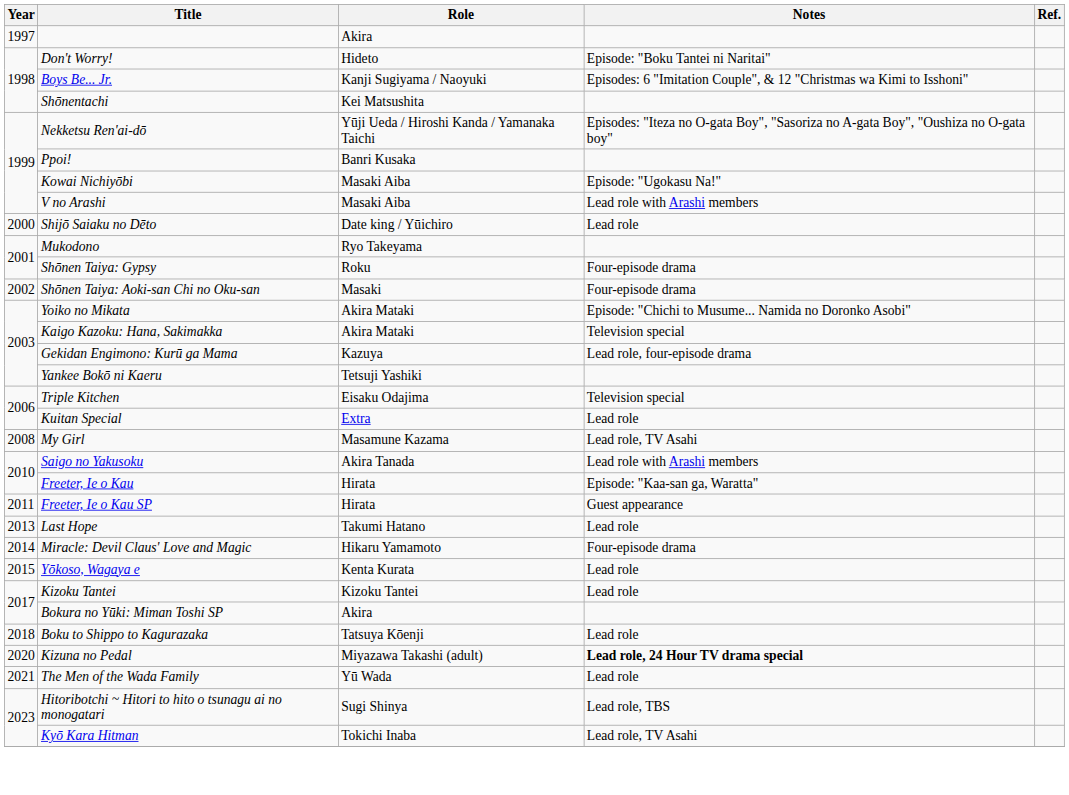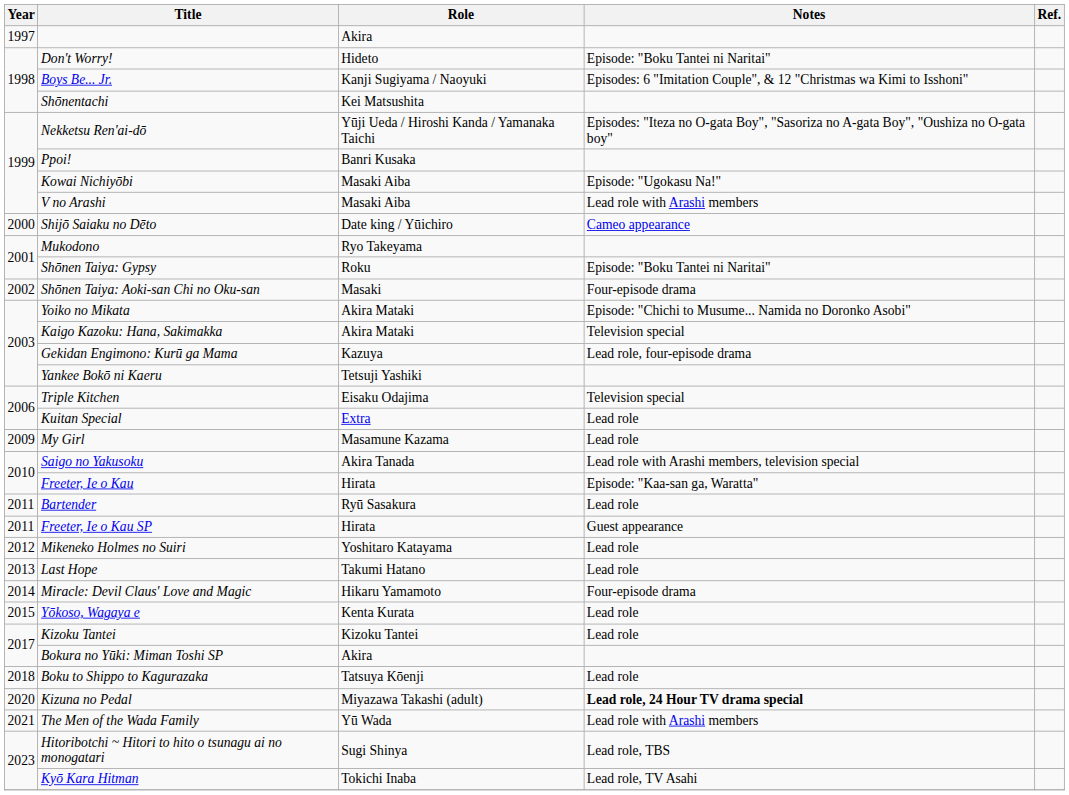 <table class="wikitable sortable">
 <tr>
 <th>Year</th>
 <th>Title</th>
 <th>Role</th>
 <th class="unsortable">Notes</th>
 <th class="unsortable">Ref.</th>
 </tr>
 <tr>
 <td>1997</td>
 <td><em></em></td>
 <td>Akira</td>
 <td></td>
 <td></td>
 </tr>
 <tr>
 <td rowspan="3">1998</td>
 <td><em>Don't Worry!</em></td>
 <td>Hideto</td>
 <td>Episode: "Boku Tantei ni Naritai"</td>
 <td></td>
 </tr>
 <tr>
 <td><em><a href='#'>Boys Be... Jr.</a></em></td>
 <td>Kanji Sugiyama / Naoyuki</td>
 <td>Episodes:  6 "Imitation Couple", & 12 "Christmas wa Kimi to Isshoni"</td>
 <td></td>
 </tr>
 <tr>
 <td><em>Shōnentachi</em></td>
 <td>Kei Matsushita</td>
 <td></td>
 <td></td>
 </tr>
 <tr>
 <td rowspan="4">1999</td>
 <td><em>Nekketsu Ren'ai-dō</em></td>
 <td>Yūji Ueda / Hiroshi Kanda / Yamanaka Taichi</td>
 <td>Episodes: "Iteza no O-gata Boy", "Sasoriza no A-gata Boy", "Oushiza no O-gata boy"</td>
 <td></td>
 </tr>
 <tr>
 <td><em>Ppoi!</em></td>
 <td>Banri Kusaka</td>
 <td></td>
 <td></td>
 </tr>
 <tr>
 <td><em>Kowai Nichiyōbi</em></td>
 <td>Masaki Aiba</td>
 <td>Episode: "Ugokasu Na!"</td>
 <td></td>
 </tr>
 <tr>
 <td><em>V no Arashi</em></td>
 <td>Masaki Aiba</td>
 <td>Lead role with <a href='#'>Arashi</a> members</td>
 <td></td>
 </tr>
 <tr>
 <td>2000</td>
 <td><em>Shijō Saiaku no Dēto</em></td>
 <td>Date king / Yūichiro</td>
-<td>Lead role</td>
+<td><a href='#'>Cameo appearance</a></td>
 <td></td>
 </tr>
 <tr>
 <td rowspan="2">2001</td>
 <td><em>Mukodono</em></td>
 <td>Ryo Takeyama</td>
 <td></td>
 <td></td>
 </tr>
 <tr>
 <td><em>Shōnen Taiya: Gypsy</em></td>
 <td>Roku</td>
-<td>Four-episode drama</td>
+<td>Episode: "Boku Tantei ni Naritai"</td>
 <td></td>
 </tr>
 <tr>
 <td>2002</td>
 <td><em>Shōnen Taiya: Aoki-san Chi no Oku-san</em></td>
 <td>Masaki</td>
 <td>Four-episode drama</td>
 <td></td>
 </tr>
 <tr>
 <td rowspan="4">2003</td>
 <td><em>Yoiko no Mikata</em></td>
 <td>Akira Mataki</td>
 <td>Episode: "Chichi to Musume... Namida no Doronko Asobi"</td>
 <td></td>
 </tr>
 <tr>
 <td><em>Kaigo Kazoku: Hana, Sakimakka</em></td>
 <td>Akira Mataki</td>
 <td>Television special</td>
 <td></td>
 </tr>
 <tr>
 <td><em>Gekidan Engimono: Kurū ga Mama</em></td>
 <td>Kazuya</td>
 <td>Lead role, four-episode drama</td>
 <td></td>
 </tr>
 <tr>
 <td><em>Yankee Bokō ni Kaeru</em></td>
 <td>Tetsuji Yashiki</td>
 <td></td>
 <td></td>
 </tr>
 <tr>
 <td rowspan="2">2006</td>
 <td><em>Triple Kitchen</em></td>
 <td>Eisaku Odajima</td>
 <td>Television special</td>
 <td></td>
 </tr>
 <tr>
 <td><em>Kuitan Special</em></td>
 <td><a href='#'>Extra</a></td>
 <td>Lead role</td>
 <td></td>
 </tr>
 <tr>
-<td>2008</td>
+<td>2009</td>
 <td><em>My Girl</em></td>
 <td>Masamune Kazama</td>
-<td>Lead role, TV Asahi</td>
+<td>Lead role</td>
 <td></td>
 </tr>
 <tr>
 <td rowspan="2">2010</td>
 <td><em><a href='#'>Saigo no Yakusoku</a></em></td>
 <td>Akira Tanada</td>
-<td>Lead role with <a href='#'>Arashi</a> members</td>
+<td>Lead role with Arashi members, television special</td>
 <td></td>
 </tr>
 <tr>
 <td><em><a href='#'>Freeter, Ie o Kau</a></em></td>
 <td>Hirata</td>
 <td>Episode: "Kaa-san ga, Waratta"</td>
 <td></td>
 </tr>
 <tr>
 <td>2011</td>
+<td><em><a href='#'>Bartender</a></em></td>
+<td>Ryū Sasakura</td>
+<td>Lead role</td>
+<td></td>
+</tr>
+<tr>
+<td>2011</td>
 <td><em><a href='#'>Freeter, Ie o Kau SP</a></em></td>
 <td>Hirata</td>
 <td>Guest appearance</td>
+<td></td>
+</tr>
+<tr>
+<td>2012</td>
+<td><em>Mikeneko Holmes no Suiri</em></td>
+<td>Yoshitaro Katayama</td>
+<td>Lead role</td>
 <td></td>
 </tr>
 <tr>
 <td>2013</td>
 <td><em>Last Hope</em></td>
 <td>Takumi Hatano</td>
 <td>Lead role</td>
 <td></td>
 </tr>
 <tr>
 <td>2014</td>
 <td><em>Miracle: Devil Claus' Love and Magic</em></td>
 <td>Hikaru Yamamoto</td>
 <td>Four-episode drama</td>
 <td></td>
 </tr>
 <tr>
 <td>2015</td>
 <td><em><a href='#'>Yōkoso, Wagaya e</a></em></td>
 <td>Kenta Kurata</td>
 <td>Lead role</td>
 <td></td>
 </tr>
 <tr>
 <td rowspan="2">2017</td>
 <td><em>Kizoku Tantei</em></td>
 <td>Kizoku Tantei</td>
 <td>Lead role</td>
 <td></td>
 </tr>
 <tr>
 <td><em>Bokura no Yūki: Miman Toshi SP</em></td>
 <td>Akira</td>
 <td></td>
 <td></td>
 </tr>
 <tr>
 <td>2018</td>
 <td><em>Boku to Shippo to Kagurazaka</em></td>
 <td>Tatsuya Kōenji</td>
 <td>Lead role</td>
 <td></td>
 </tr>
 <tr>
 <td>2020</td>
 <td><em>Kizuna no Pedal</em></td>
 <td>Miyazawa Takashi (adult)</td>
 <td><strong>Lead role, 24 Hour TV drama special</strong></td>
 <td></td>
 </tr>
 <tr>
 <td>2021</td>
 <td><em>The Men of the Wada Family</em></td>
 <td>Yū Wada</td>
-<td>Lead role</td>
+<td>Lead role with <a href='#'>Arashi</a> members</td>
 <td></td>
 </tr>
 <tr>
 <td rowspan="2">2023</td>
 <td><em>Hitoribotchi ~ Hitori to hito o tsunagu ai no monogatari</em></td>
 <td>Sugi Shinya</td>
 <td>Lead role, TBS</td>
 <td></td>
 </tr>
 <tr>
 <td><em><a href='#'>Kyō Kara Hitman</a></em></td>
 <td>Tokichi Inaba</td>
 <td>Lead role, TV Asahi</td>
 <td></td>
 </tr>
 <tr>
 </tr>
 </table>
